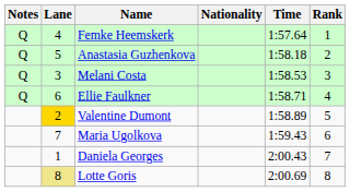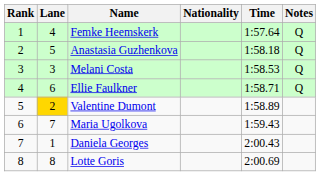 <table class="wikitable sortable" style="text-align:center">
 <tr>
-<th>Notes</th>
+<th>Rank</th>
 <th>Lane</th>
 <th>Name</th>
 <th>Nationality</th>
 <th>Time</th>
-<th>Rank</th>
+<th>Notes</th>
 </tr>
 <tr bgcolor=ccffcc>
-<td>Q</td>
+<td>1</td>
 <td>4</td>
 <td align=left><a href='#'>Femke Heemskerk</a></td>
 <td align=left></td>
 <td>1:57.64</td>
-<td>1</td>
+<td>Q</td>
 </tr>
 <tr bgcolor=ccffcc>
-<td>Q</td>
+<td>2</td>
 <td>5</td>
 <td align=left><a href='#'>Anastasia Guzhenkova</a></td>
 <td align=left></td>
 <td>1:58.18</td>
-<td>2</td>
+<td>Q</td>
 </tr>
 <tr bgcolor=ccffcc>
-<td>Q</td>
+<td>3</td>
 <td>3</td>
 <td align=left><a href='#'>Melani Costa</a></td>
 <td align=left></td>
 <td>1:58.53</td>
-<td>3</td>
+<td>Q</td>
 </tr>
 <tr bgcolor=ccffcc>
-<td>Q</td>
+<td>4</td>
 <td>6</td>
 <td align=left><a href='#'>Ellie Faulkner</a></td>
 <td align=left></td>
 <td>1:58.71</td>
-<td>4</td>
+<td>Q</td>
 </tr>
 <tr>
-<td></td>
+<td>5</td>
 <td style="background: gold;">2</td>
 <td align=left><a href='#'>Valentine Dumont</a></td>
 <td align=left></td>
 <td>1:58.89</td>
-<td>5</td>
+<td></td>
 </tr>
 <tr>
-<td></td>
+<td>6</td>
 <td>7</td>
 <td align=left><a href='#'>Maria Ugolkova</a></td>
 <td align=left></td>
 <td>1:59.43</td>
-<td>6</td>
+<td></td>
 </tr>
 <tr>
-<td></td>
+<td>7</td>
 <td>1</td>
 <td align=left><a href='#'>Daniela Georges</a></td>
 <td align=left></td>
 <td>2:00.43</td>
-<td>7</td>
+<td></td>
 </tr>
 <tr>
-<td></td>
-<td style="background: khaki;">8</td>
+<td>8</td>
+<td>8</td>
 <td align=left><a href='#'>Lotte Goris</a></td>
 <td align=left></td>
 <td>2:00.69</td>
-<td>8</td>
+<td></td>
 </tr>
 </table>
